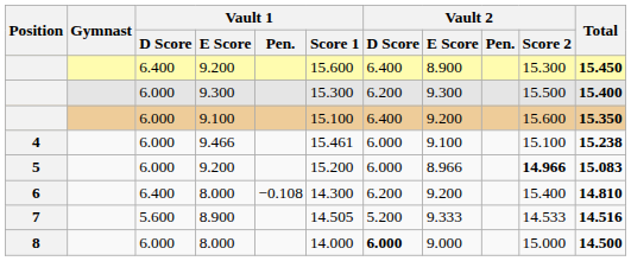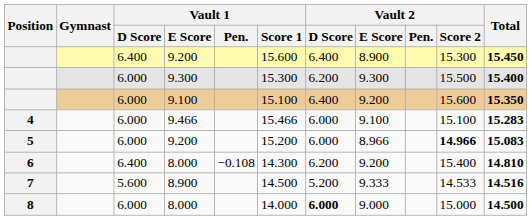 <table class="wikitable sortable">
 <tr>
 <th rowspan="2">Position</th>
 <th rowspan="2">Gymnast</th>
 <th colspan="4">Vault 1</th>
 <th colspan="4">Vault 2</th>
 <th rowspan="2">Total</th>
 </tr>
 <tr>
 <th>D Score</th>
 <th>E Score</th>
 <th>Pen.</th>
 <th>Score 1</th>
 <th>D Score</th>
 <th>E Score</th>
 <th>Pen.</th>
 <th>Score 2</th>
 </tr>
 <tr style="background:#fffcaf;">
 <th scope=row style="text-align:center"></th>
 <td style="text-align:left;"></td>
 <td>6.400</td>
 <td>9.200</td>
 <td></td>
 <td>15.600</td>
 <td>6.400</td>
 <td>8.900</td>
 <td></td>
 <td>15.300</td>
 <td><strong>15.450</strong></td>
 </tr>
 <tr style="background:#e5e5e5;">
 <th scope=row style="text-align:center"></th>
 <td style="text-align:left;"></td>
 <td>6.000</td>
 <td>9.300</td>
 <td></td>
 <td>15.300</td>
 <td>6.200</td>
 <td>9.300</td>
 <td></td>
 <td>15.500</td>
 <td><strong>15.400</strong></td>
 </tr>
 <tr style="background:#ec9;">
 <th scope=row style="text-align:center"></th>
 <td style="text-align:left;"></td>
 <td>6.000</td>
 <td>9.100</td>
 <td></td>
 <td>15.100</td>
 <td>6.400</td>
 <td>9.200</td>
 <td></td>
 <td>15.600</td>
 <td><strong>15.350</strong></td>
 </tr>
 <tr>
 <th scope=row style="text-align:center">4</th>
 <td style="text-align:left;"></td>
 <td>6.000</td>
 <td>9.466</td>
 <td></td>
-<td>15.461</td>
+<td>15.466</td>
 <td>6.000</td>
 <td>9.100</td>
 <td></td>
 <td>15.100</td>
-<td><strong>15.238</strong></td>
+<td><strong>15.283</strong></td>
 </tr>
 <tr>
 <th scope=row style="text-align:center">5</th>
 <td style="text-align:left;"></td>
 <td>6.000</td>
 <td>9.200</td>
 <td></td>
 <td>15.200</td>
 <td>6.000</td>
 <td>8.966</td>
 <td></td>
 <td><strong>14.966</strong></td>
 <td><strong>15.083</strong></td>
 </tr>
 <tr>
 <th scope=row style="text-align:center">6</th>
 <td style="text-align:left;"></td>
 <td>6.400</td>
 <td>8.000</td>
 <td>−0.108</td>
 <td>14.300</td>
 <td>6.200</td>
 <td>9.200</td>
 <td></td>
 <td>15.400</td>
 <td><strong>14.810</strong></td>
 </tr>
 <tr>
 <th scope=row style="text-align:center">7</th>
 <td style="text-align:left;"></td>
 <td>5.600</td>
 <td>8.900</td>
 <td></td>
-<td>14.505</td>
+<td>14.500</td>
 <td>5.200</td>
 <td>9.333</td>
 <td></td>
 <td>14.533</td>
 <td><strong>14.516</strong></td>
 </tr>
 <tr>
 <th scope=row style="text-align:center">8</th>
 <td style="text-align:left;"></td>
 <td>6.000</td>
 <td>8.000</td>
 <td></td>
 <td>14.000</td>
 <td><strong>6.000</strong></td>
 <td>9.000</td>
 <td></td>
 <td>15.000</td>
 <td><strong>14.500</strong></td>
 </tr>
 </table>
